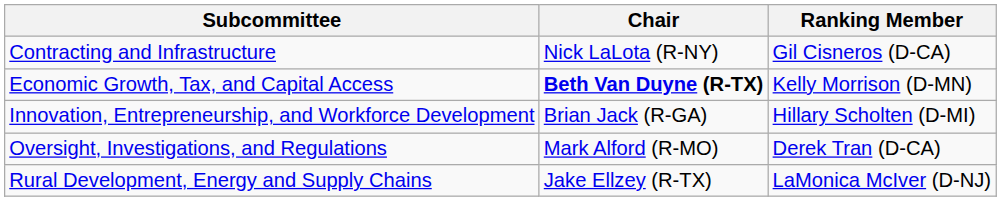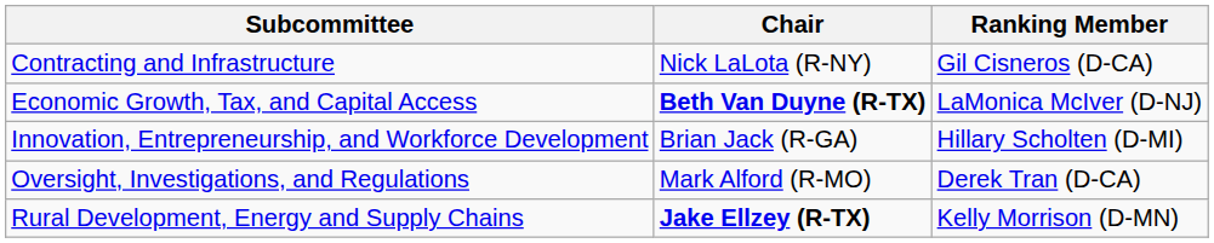 <table class="wikitable">
 <tr>
 <th>Subcommittee</th>
 <th>Chair</th>
 <th>Ranking Member</th>
 </tr>
 <tr>
 <td><a href='#'>Contracting and Infrastructure</a></td>
 <td><a href='#'>Nick LaLota</a> (R-NY)</td>
 <td><a href='#'>Gil Cisneros</a> (D-CA)</td>
 </tr>
 <tr>
 <td><a href='#'>Economic Growth, Tax, and Capital Access</a></td>
 <td><strong><a href='#'>Beth Van Duyne</a> (R-TX)</strong></td>
-<td><a href='#'>Kelly Morrison</a> (D-MN)</td>
+<td><a href='#'>LaMonica McIver</a> (D-NJ)</td>
 </tr>
 <tr>
 <td><a href='#'>Innovation, Entrepreneurship, and Workforce Development</a></td>
 <td><a href='#'>Brian Jack</a> (R-GA)</td>
 <td><a href='#'>Hillary Scholten</a> (D-MI)</td>
 </tr>
 <tr>
 <td><a href='#'>Oversight, Investigations, and Regulations</a></td>
 <td><a href='#'>Mark Alford</a> (R-MO)</td>
 <td><a href='#'>Derek Tran</a> (D-CA)</td>
 </tr>
 <tr>
 <td><a href='#'>Rural Development, Energy and Supply Chains</a></td>
-<td><a href='#'>Jake Ellzey</a> (R-TX)</td>
-<td><a href='#'>LaMonica McIver</a> (D-NJ)</td>
+<td><strong><a href='#'>Jake Ellzey</a> (R-TX)</strong></td>
+<td><a href='#'>Kelly Morrison</a> (D-MN)</td>
 </tr>
 </table>
